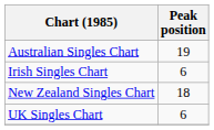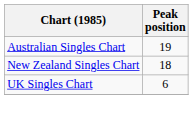 <table class="wikitable sortable">
 <tr>
 <th>Chart (1985)</th>
 <th>Peak<br>position</th>
 </tr>
 <tr>
 <td><a href='#'>Australian Singles Chart</a></td>
 <td align="center">19</td>
-</tr>
-<tr>
-<td><a href='#'>Irish Singles Chart</a></td>
-<td align="center">6</td>
 </tr>
 <tr>
 <td><a href='#'>New Zealand Singles Chart</a></td>
 <td align="center">18</td>
 </tr>
 <tr>
 <td><a href='#'>UK Singles Chart</a></td>
 <td align="center">6</td>
 </tr>
 <tr>
 </tr>
 </table>
